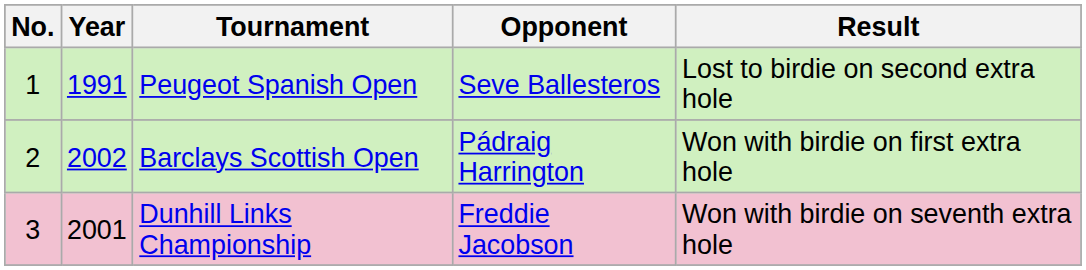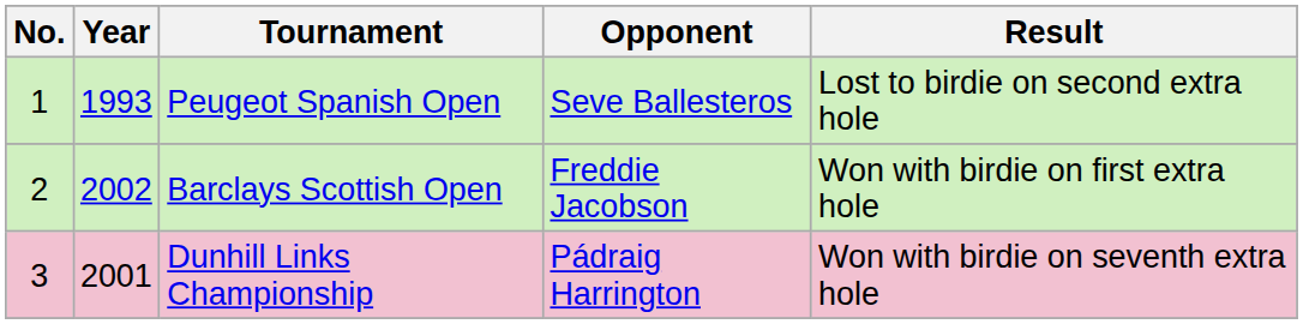 <table class="wikitable" style="font-size:95%;">
 <tr>
 <th>No.</th>
 <th>Year</th>
 <th>Tournament</th>
 <th>Opponent</th>
 <th>Result</th>
 </tr>
 <tr style="background:#D0F0C0;">
 <td align=center>1</td>
-<td><a href='#'>1991</a></td>
+<td><a href='#'>1993</a></td>
 <td><a href='#'>Peugeot Spanish Open</a></td>
 <td> <a href='#'>Seve Ballesteros</a></td>
 <td>Lost to birdie on second extra hole</td>
 </tr>
 <tr style="background:#D0F0C0;">
 <td align=center>2</td>
 <td><a href='#'>2002</a></td>
 <td><a href='#'>Barclays Scottish Open</a></td>
-<td> <a href='#'>Pádraig Harrington</a></td>
+<td> <a href='#'>Freddie Jacobson</a></td>
 <td>Won with birdie on first extra hole</td>
 </tr>
 <tr style="background:#F2C1D1;">
 <td align=center>3</td>
 <td>2001</td>
 <td><a href='#'>Dunhill Links Championship</a></td>
-<td> <a href='#'>Freddie Jacobson</a></td>
+<td> <a href='#'>Pádraig Harrington</a></td>
 <td>Won with birdie on seventh extra hole</td>
 </tr>
 </table>
